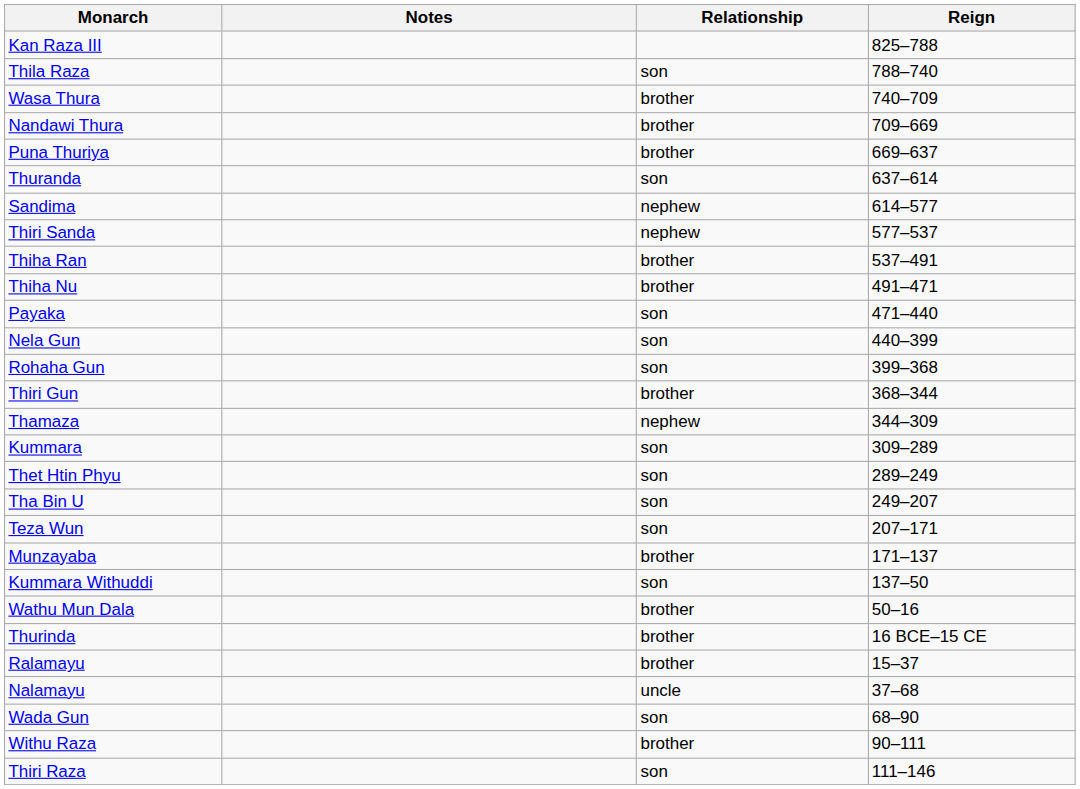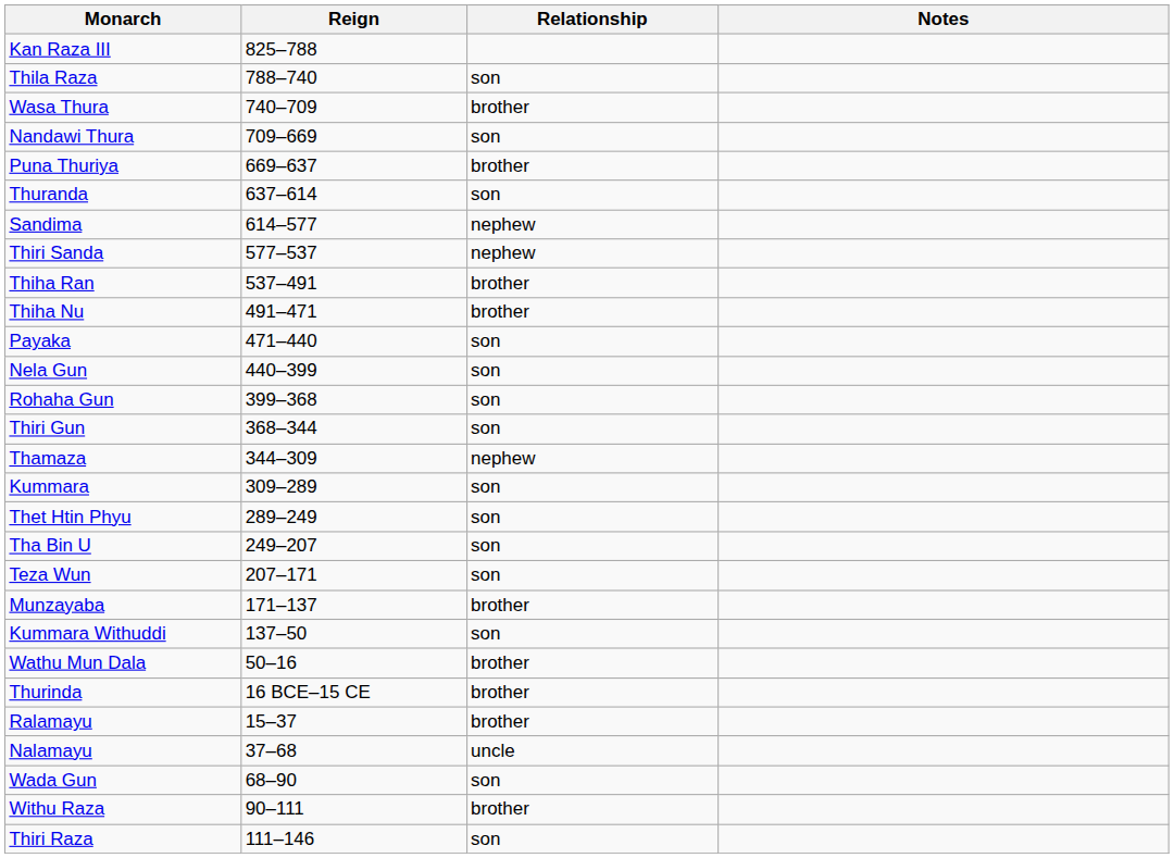 <table width=80% class="wikitable">
 <tr>
 <th width=8%>Monarch</th>
+<th width=8%>Reign</th>
+<th width=8%>Relationship</th>
 <th width=16%>Notes</th>
-<th width=8%>Relationship</th>
-<th width=8%>Reign</th>
 </tr>
 <tr>
 <td><a href='#'>Kan Raza III</a></td>
+<td>825–788</td>
 <td></td>
 <td></td>
-<td>825–788</td>
 </tr>
 <tr>
 <td><a href='#'>Thila Raza</a></td>
+<td>788–740</td>
+<td>son</td>
 <td></td>
-<td>son</td>
-<td>788–740</td>
 </tr>
 <tr>
 <td><a href='#'>Wasa Thura</a></td>
+<td>740–709</td>
+<td>brother</td>
 <td></td>
-<td>brother</td>
-<td>740–709</td>
 </tr>
 <tr>
 <td><a href='#'>Nandawi Thura</a></td>
+<td>709–669</td>
+<td>son</td>
 <td></td>
-<td>brother</td>
-<td>709–669</td>
 </tr>
 <tr>
 <td><a href='#'>Puna Thuriya</a></td>
+<td>669–637</td>
+<td>brother</td>
 <td></td>
-<td>brother</td>
-<td>669–637</td>
 </tr>
 <tr>
 <td><a href='#'>Thuranda</a></td>
+<td>637–614</td>
+<td>son</td>
 <td></td>
-<td>son</td>
-<td>637–614</td>
 </tr>
 <tr>
 <td><a href='#'>Sandima</a></td>
+<td>614–577</td>
+<td>nephew</td>
 <td></td>
-<td>nephew</td>
-<td>614–577</td>
 </tr>
 <tr>
 <td><a href='#'>Thiri Sanda</a></td>
+<td>577–537</td>
+<td>nephew</td>
 <td></td>
-<td>nephew</td>
-<td>577–537</td>
 </tr>
 <tr>
 <td><a href='#'>Thiha Ran</a></td>
+<td>537–491</td>
+<td>brother</td>
 <td></td>
-<td>brother</td>
-<td>537–491</td>
 </tr>
 <tr>
 <td><a href='#'>Thiha Nu</a></td>
+<td>491–471</td>
+<td>brother</td>
 <td></td>
-<td>brother</td>
-<td>491–471</td>
 </tr>
 <tr>
 <td><a href='#'>Payaka</a></td>
+<td>471–440</td>
+<td>son</td>
 <td></td>
-<td>son</td>
-<td>471–440</td>
 </tr>
 <tr>
 <td><a href='#'>Nela Gun</a></td>
+<td>440–399</td>
+<td>son</td>
 <td></td>
-<td>son</td>
-<td>440–399</td>
 </tr>
 <tr>
 <td><a href='#'>Rohaha Gun</a></td>
+<td>399–368</td>
+<td>son</td>
 <td></td>
-<td>son</td>
-<td>399–368</td>
 </tr>
 <tr>
 <td><a href='#'>Thiri Gun</a></td>
+<td>368–344</td>
+<td>son</td>
 <td></td>
-<td>brother</td>
-<td>368–344</td>
 </tr>
 <tr>
 <td><a href='#'>Thamaza</a></td>
+<td>344–309</td>
+<td>nephew</td>
 <td></td>
-<td>nephew</td>
-<td>344–309</td>
 </tr>
 <tr>
 <td><a href='#'>Kummara</a></td>
+<td>309–289</td>
+<td>son</td>
 <td></td>
-<td>son</td>
-<td>309–289</td>
 </tr>
 <tr>
 <td><a href='#'>Thet Htin Phyu</a></td>
+<td>289–249</td>
+<td>son</td>
 <td></td>
-<td>son</td>
-<td>289–249</td>
 </tr>
 <tr>
 <td><a href='#'>Tha Bin U</a></td>
+<td>249–207</td>
+<td>son</td>
 <td></td>
-<td>son</td>
-<td>249–207</td>
 </tr>
 <tr>
 <td><a href='#'>Teza Wun</a></td>
+<td>207–171</td>
+<td>son</td>
 <td></td>
-<td>son</td>
-<td>207–171</td>
 </tr>
 <tr>
 <td><a href='#'>Munzayaba</a></td>
+<td>171–137</td>
+<td>brother</td>
 <td></td>
-<td>brother</td>
-<td>171–137</td>
 </tr>
 <tr>
 <td><a href='#'>Kummara Withuddi</a></td>
+<td>137–50</td>
+<td>son</td>
 <td></td>
-<td>son</td>
-<td>137–50</td>
 </tr>
 <tr>
 <td><a href='#'>Wathu Mun Dala</a></td>
+<td>50–16</td>
+<td>brother</td>
 <td></td>
-<td>brother</td>
-<td>50–16</td>
 </tr>
 <tr>
 <td><a href='#'>Thurinda</a></td>
+<td>16 BCE–15 CE</td>
+<td>brother</td>
 <td></td>
-<td>brother</td>
-<td>16 BCE–15 CE</td>
 </tr>
 <tr>
 <td><a href='#'>Ralamayu</a></td>
+<td>15–37</td>
+<td>brother</td>
 <td></td>
-<td>brother</td>
-<td>15–37</td>
 </tr>
 <tr>
 <td><a href='#'>Nalamayu</a></td>
+<td>37–68</td>
+<td>uncle</td>
 <td></td>
-<td>uncle</td>
-<td>37–68</td>
 </tr>
 <tr>
 <td><a href='#'>Wada Gun</a></td>
+<td>68–90</td>
+<td>son</td>
 <td></td>
-<td>son</td>
-<td>68–90</td>
 </tr>
 <tr>
 <td><a href='#'>Withu Raza</a></td>
+<td>90–111</td>
+<td>brother</td>
 <td></td>
-<td>brother</td>
-<td>90–111</td>
 </tr>
 <tr>
 <td><a href='#'>Thiri Raza</a></td>
+<td>111–146</td>
+<td>son</td>
 <td></td>
-<td>son</td>
-<td>111–146</td>
 </tr>
 </table>
